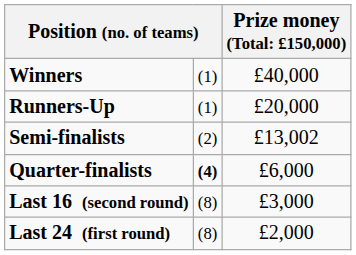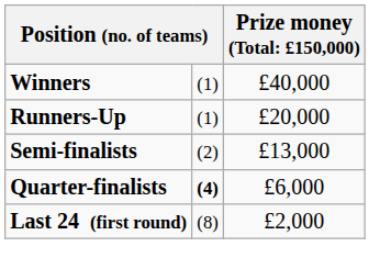 <table class="wikitable">
 <tr>
 <th colspan=2>Position <small>(no. of teams)</small></th>
 <th>Prize money<br><small>(Total: £150,000)</small></th>
 </tr>
 <tr>
 <td><strong>Winners</strong></td>
 <td align=center><small>(1)</small></td>
 <td align=center>£40,000</td>
 </tr>
 <tr>
 <td><strong>Runners-Up</strong></td>
 <td align=center><small>(1)</small></td>
 <td align=center>£20,000</td>
 </tr>
 <tr>
 <td><strong>Semi-finalists</strong></td>
 <td align=center><small>(2)</small></td>
-<td align=center>£13,002</td>
+<td align=center>£13,000</td>
 </tr>
 <tr>
 <td><strong>Quarter-finalists</strong></td>
 <td align=center><strong><small>(4)</small></strong></td>
 <td align=center>£6,000</td>
 </tr>
 <tr>
-<td><strong>Last 16  <small>(second round)</small></strong></td>
-<td align=center><small>(8)</small></td>
-<td align=center>£3,000</td>
-</tr>
-<tr>
 <td><strong>Last 24  <small>(first round)</small></strong></td>
 <td align=center><small>(8)</small></td>
 <td align=center>£2,000</td>
 </tr>
 </table>
